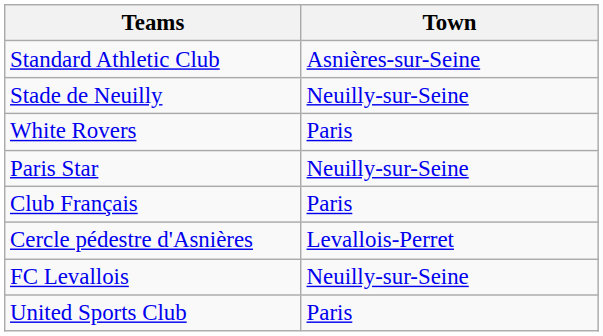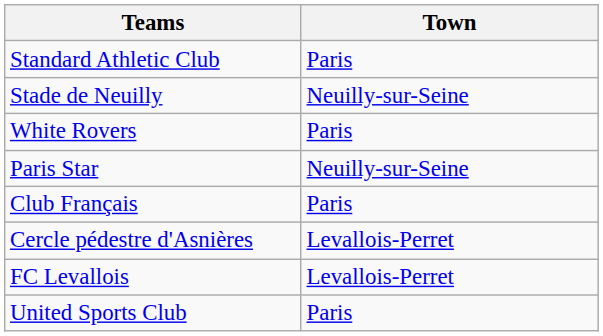 <table class="wikitable">
 <tr>
 <th width=200px>Teams</th>
 <th width=200px>Town</th>
 </tr>
 <tr>
 <td><a href='#'>Standard Athletic Club</a></td>
-<td><a href='#'>Asnières-sur-Seine</a></td>
+<td><a href='#'>Paris</a></td>
 </tr>
 <tr>
 <td><a href='#'>Stade de Neuilly</a></td>
 <td><a href='#'>Neuilly-sur-Seine</a></td>
 </tr>
 <tr>
 <td><a href='#'>White Rovers</a></td>
 <td><a href='#'>Paris</a></td>
 </tr>
 <tr>
 <td><a href='#'>Paris Star</a></td>
 <td><a href='#'>Neuilly-sur-Seine</a></td>
 </tr>
 <tr>
 <td><a href='#'>Club Français</a></td>
 <td><a href='#'>Paris</a></td>
 </tr>
 <tr>
 <td><a href='#'>Cercle pédestre d'Asnières</a></td>
 <td><a href='#'>Levallois-Perret</a></td>
 </tr>
 <tr>
 <td><a href='#'>FC Levallois</a></td>
-<td><a href='#'>Neuilly-sur-Seine</a></td>
+<td><a href='#'>Levallois-Perret</a></td>
 </tr>
 <tr>
 <td><a href='#'>United Sports Club</a></td>
 <td><a href='#'>Paris</a></td>
 </tr>
 </table>
